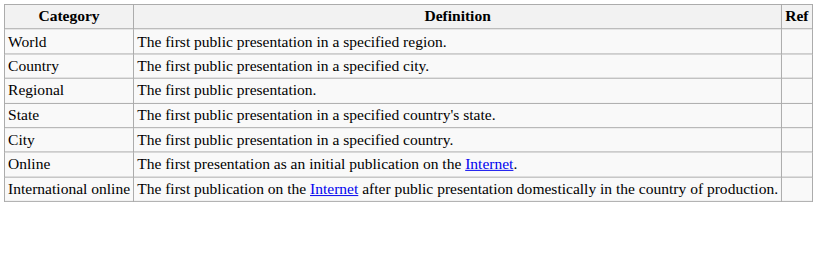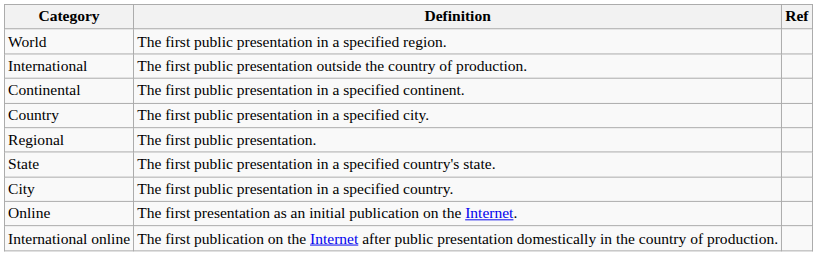 <table class="wikitable">
 <tr>
 <th>Category</th>
 <th>Definition</th>
 <th>Ref</th>
 </tr>
 <tr>
 <td>World</td>
 <td>The first public presentation in a specified region.</td>
+<td></td>
+</tr>
+<tr>
+<td>International</td>
+<td>The first public presentation outside the country of production.</td>
+<td></td>
+</tr>
+<tr>
+<td>Continental</td>
+<td>The first public presentation in a specified continent.</td>
 <td></td>
 </tr>
 <tr>
 <td>Country</td>
 <td>The first public presentation in a specified city.</td>
 <td></td>
 </tr>
 <tr>
 <td>Regional</td>
 <td>The first public presentation.</td>
 <td></td>
 </tr>
 <tr>
 <td>State</td>
 <td>The first public presentation in a specified country's state.</td>
 <td></td>
 </tr>
 <tr>
 <td>City</td>
 <td>The first public presentation in a specified country.</td>
 <td></td>
 </tr>
 <tr>
 <td>Online</td>
 <td>The first presentation as an initial publication on the <a href='#'>Internet</a>.</td>
 <td></td>
 </tr>
 <tr>
 <td>International online</td>
 <td>The first publication on the <a href='#'>Internet</a> after public presentation domestically in the country of production.</td>
 <td></td>
 </tr>
 </table>
